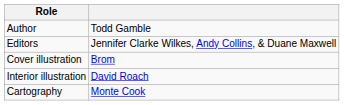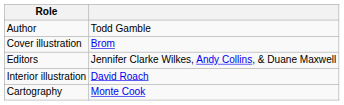 <table class="wikitable">
 <tr>
 <th>Role</th>
 <th></th>
 </tr>
 <tr>
 <td>Author</td>
 <td>Todd Gamble</td>
 </tr>
 <tr>
+<td>Cover illustration</td>
+<td><a href='#'>Brom</a></td>
+</tr>
+<tr>
 <td>Editors</td>
 <td>Jennifer Clarke Wilkes, <a href='#'>Andy Collins</a>, & Duane Maxwell</td>
-</tr>
-<tr>
-<td>Cover illustration</td>
-<td><a href='#'>Brom</a></td>
 </tr>
 <tr>
 <td>Interior illustration</td>
 <td><a href='#'>David Roach</a></td>
 </tr>
 <tr>
 <td>Cartography</td>
 <td><a href='#'>Monte Cook</a></td>
 </tr>
 </table>
